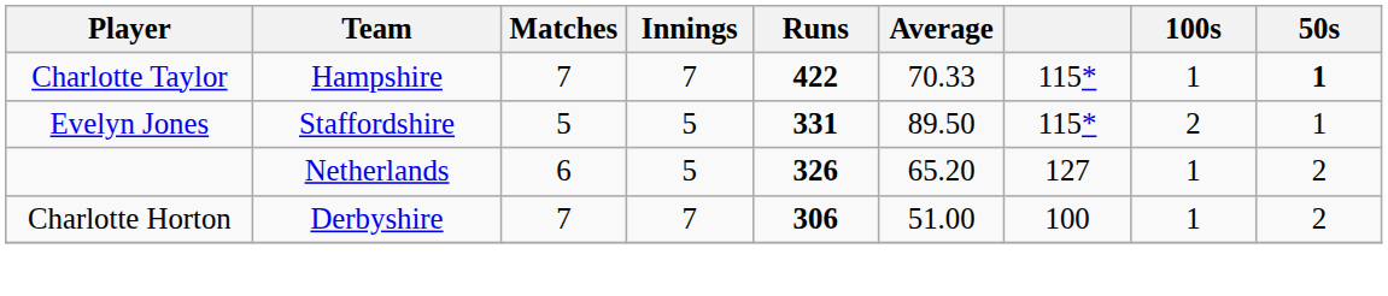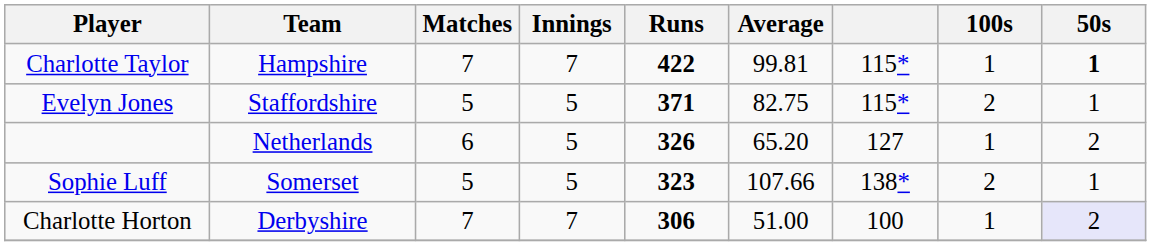 <table class="wikitable" style="text-align:center;">
 <tr>
 <th width=125>Player</th>
 <th width=125>Team</th>
 <th width=60>Matches</th>
 <th width=60>Innings</th>
 <th width=60>Runs</th>
 <th width=60>Average</th>
 <th width=60></th>
 <th width=60>100s</th>
 <th width=60>50s</th>
 </tr>
 <tr>
 <td><a href='#'>Charlotte Taylor</a></td>
 <td><a href='#'>Hampshire</a></td>
 <td>7</td>
 <td>7</td>
 <td><strong>422</strong></td>
-<td>70.33</td>
+<td>99.81</td>
 <td>115<a href='#'>*</a></td>
 <td>1</td>
 <td><strong>1</strong></td>
 </tr>
 <tr>
 <td><a href='#'>Evelyn Jones</a></td>
 <td><a href='#'>Staffordshire</a></td>
 <td>5</td>
 <td>5</td>
-<td><strong>331</strong></td>
-<td>89.50</td>
+<td><strong>371</strong></td>
+<td>82.75</td>
 <td>115<a href='#'>*</a></td>
 <td>2</td>
 <td>1</td>
 </tr>
 <tr>
 <td></td>
 <td><a href='#'>Netherlands</a></td>
 <td>6</td>
 <td>5</td>
 <td><strong>326</strong></td>
 <td>65.20</td>
 <td>127</td>
 <td>1</td>
 <td>2</td>
 </tr>
 <tr>
+<td><a href='#'>Sophie Luff</a></td>
+<td><a href='#'>Somerset</a></td>
+<td>5</td>
+<td>5</td>
+<td><strong>323</strong></td>
+<td>107.66</td>
+<td>138<a href='#'>*</a></td>
+<td>2</td>
+<td>1</td>
+</tr>
+<tr>
 <td>Charlotte Horton</td>
 <td><a href='#'>Derbyshire</a></td>
 <td>7</td>
 <td>7</td>
 <td><strong>306</strong></td>
 <td>51.00</td>
 <td>100</td>
 <td>1</td>
-<td>2</td>
+<td style="background: lavender;">2</td>
 </tr>
 <tr>
 </tr>
 </table>
